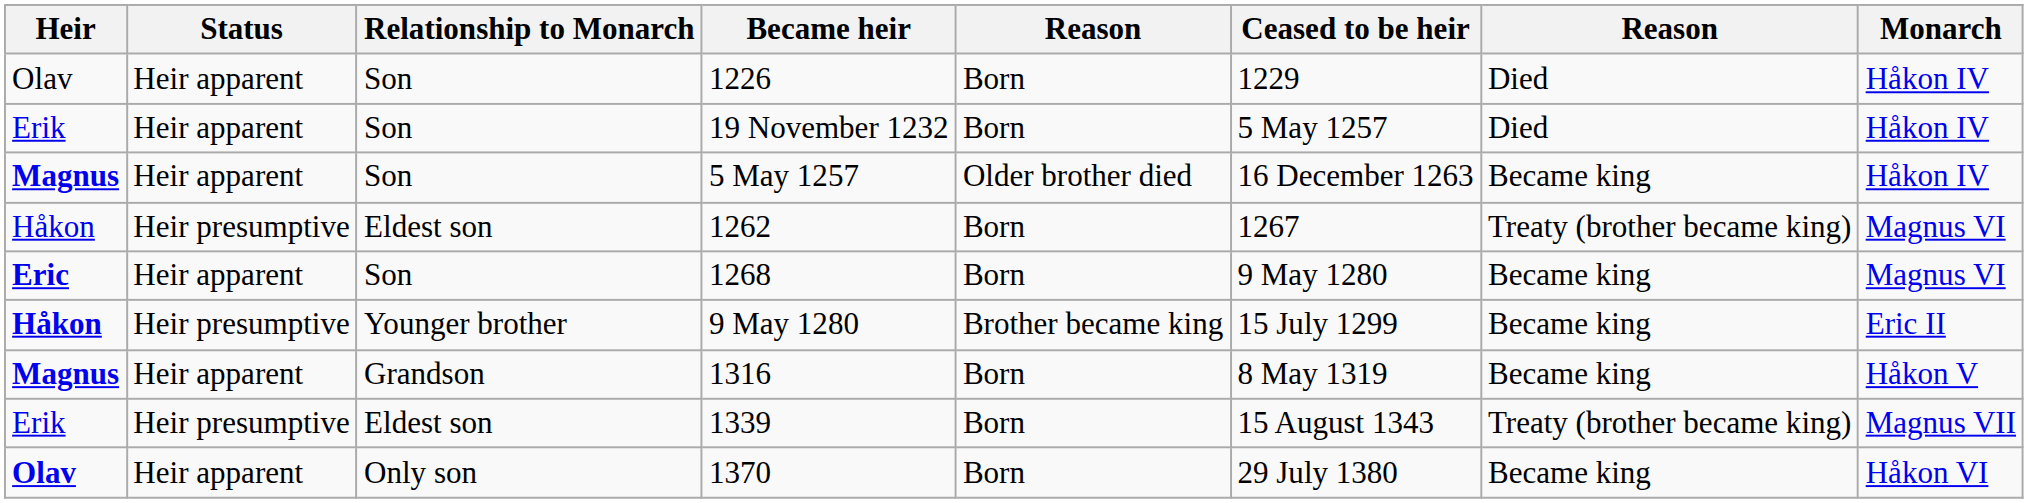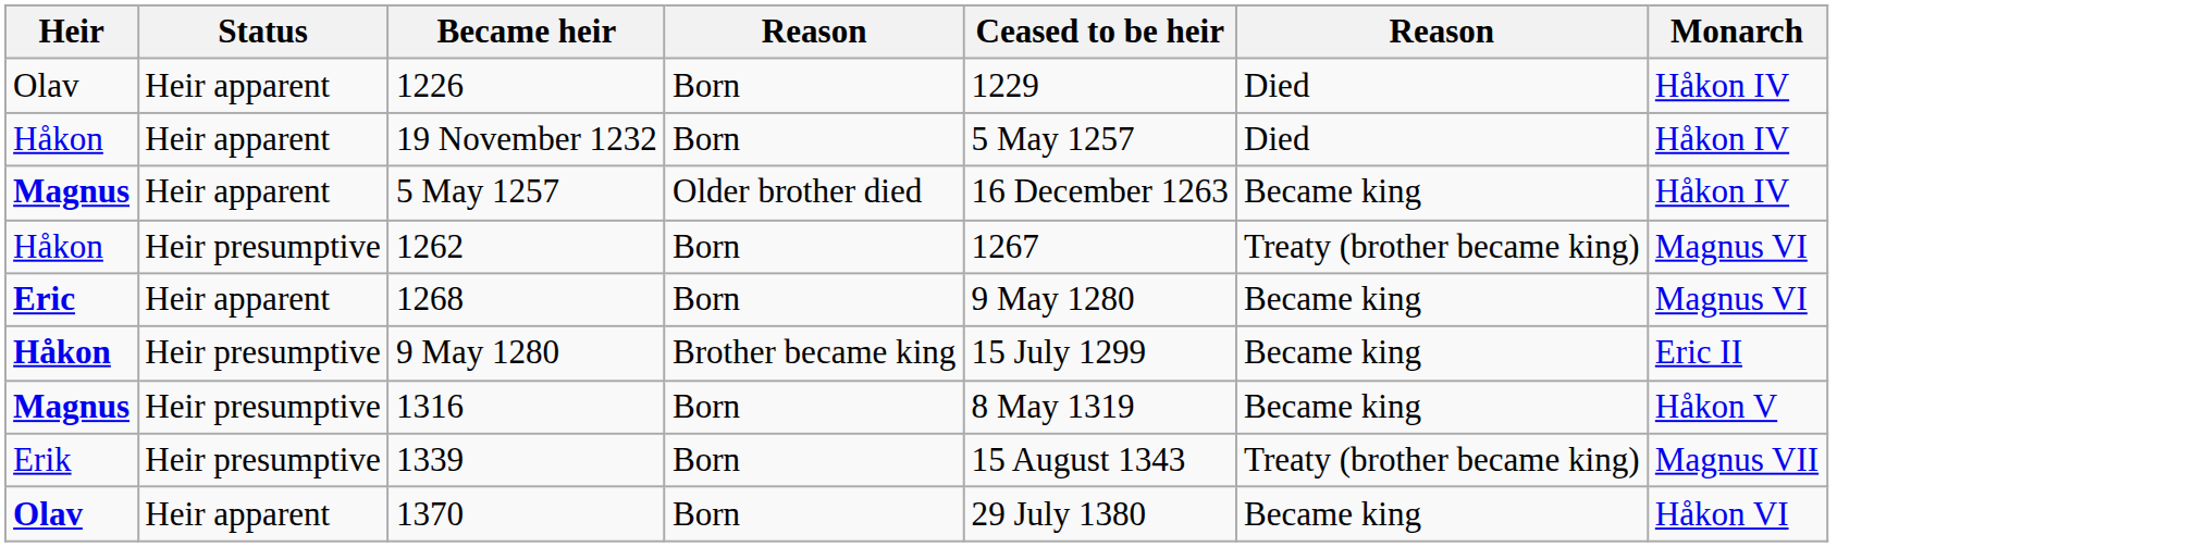 <table class="wikitable">
 <tr>
 <th>Heir</th>
 <th>Status</th>
-<th>Relationship to Monarch</th>
 <th>Became heir</th>
 <th>Reason</th>
 <th>Ceased to be heir</th>
 <th>Reason</th>
 <th>Monarch</th>
 </tr>
 <tr>
 <td>Olav</td>
 <td>Heir apparent</td>
-<td>Son</td>
 <td>1226</td>
 <td>Born</td>
 <td>1229</td>
 <td>Died</td>
 <td><a href='#'>Håkon IV</a></td>
 </tr>
 <tr>
-<td><a href='#'>Erik</a></td>
+<td><a href='#'>Håkon</a></td>
 <td>Heir apparent</td>
-<td>Son</td>
 <td>19 November 1232</td>
 <td>Born</td>
 <td>5 May 1257</td>
 <td>Died</td>
 <td><a href='#'>Håkon IV</a></td>
 </tr>
 <tr>
 <td><strong><a href='#'>Magnus</a></strong></td>
 <td>Heir apparent</td>
-<td>Son</td>
 <td>5 May 1257</td>
 <td>Older brother died</td>
 <td>16 December 1263</td>
 <td>Became king</td>
 <td><a href='#'>Håkon IV</a></td>
 </tr>
 <tr>
 <td><a href='#'>Håkon</a></td>
 <td>Heir presumptive</td>
-<td>Eldest son</td>
 <td>1262</td>
 <td>Born</td>
 <td>1267</td>
 <td>Treaty (brother became king)</td>
 <td><a href='#'>Magnus VI</a></td>
 </tr>
 <tr>
 <td><strong><a href='#'>Eric</a></strong></td>
 <td>Heir apparent</td>
-<td>Son</td>
 <td>1268</td>
 <td>Born</td>
 <td>9 May 1280</td>
 <td>Became king</td>
 <td><a href='#'>Magnus VI</a></td>
 </tr>
 <tr>
 <td><strong><a href='#'>Håkon</a></strong></td>
 <td>Heir presumptive</td>
-<td>Younger brother</td>
 <td>9 May 1280</td>
 <td>Brother became king</td>
 <td>15 July 1299</td>
 <td>Became king</td>
 <td><a href='#'>Eric II</a></td>
 </tr>
 <tr>
 <td><strong><a href='#'>Magnus</a></strong></td>
-<td>Heir apparent</td>
-<td>Grandson</td>
+<td>Heir presumptive</td>
 <td>1316</td>
 <td>Born</td>
 <td>8 May 1319</td>
 <td>Became king</td>
 <td><a href='#'>Håkon V</a></td>
 </tr>
 <tr>
 <td><a href='#'>Erik</a></td>
 <td>Heir presumptive</td>
-<td>Eldest son</td>
 <td>1339</td>
 <td>Born</td>
 <td>15 August 1343</td>
 <td>Treaty (brother became king)</td>
 <td><a href='#'>Magnus VII</a></td>
 </tr>
 <tr>
 <td><strong><a href='#'>Olav</a></strong></td>
 <td>Heir apparent</td>
-<td>Only son</td>
 <td>1370</td>
 <td>Born</td>
 <td>29 July 1380</td>
 <td>Became king</td>
 <td><a href='#'>Håkon VI</a></td>
 </tr>
 </table>
